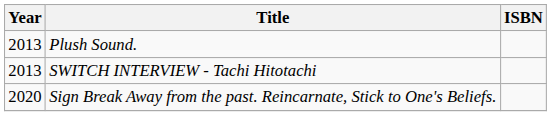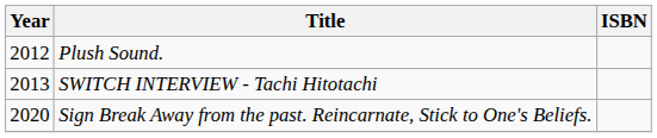 <table class="wikitable">
 <tr>
 <th>Year</th>
 <th>Title</th>
 <th>ISBN</th>
 </tr>
 <tr>
-<td>2013</td>
+<td>2012</td>
 <td><em>Plush Sound.</em></td>
 <td></td>
 </tr>
 <tr>
 <td>2013</td>
 <td><em>SWITCH INTERVIEW - Tachi Hitotachi</em></td>
 <td></td>
 </tr>
 <tr>
 <td>2020</td>
 <td><em>Sign Break Away from the past. Reincarnate, Stick to One's Beliefs.</em></td>
 <td></td>
 </tr>
 <tr>
 </tr>
 </table>
